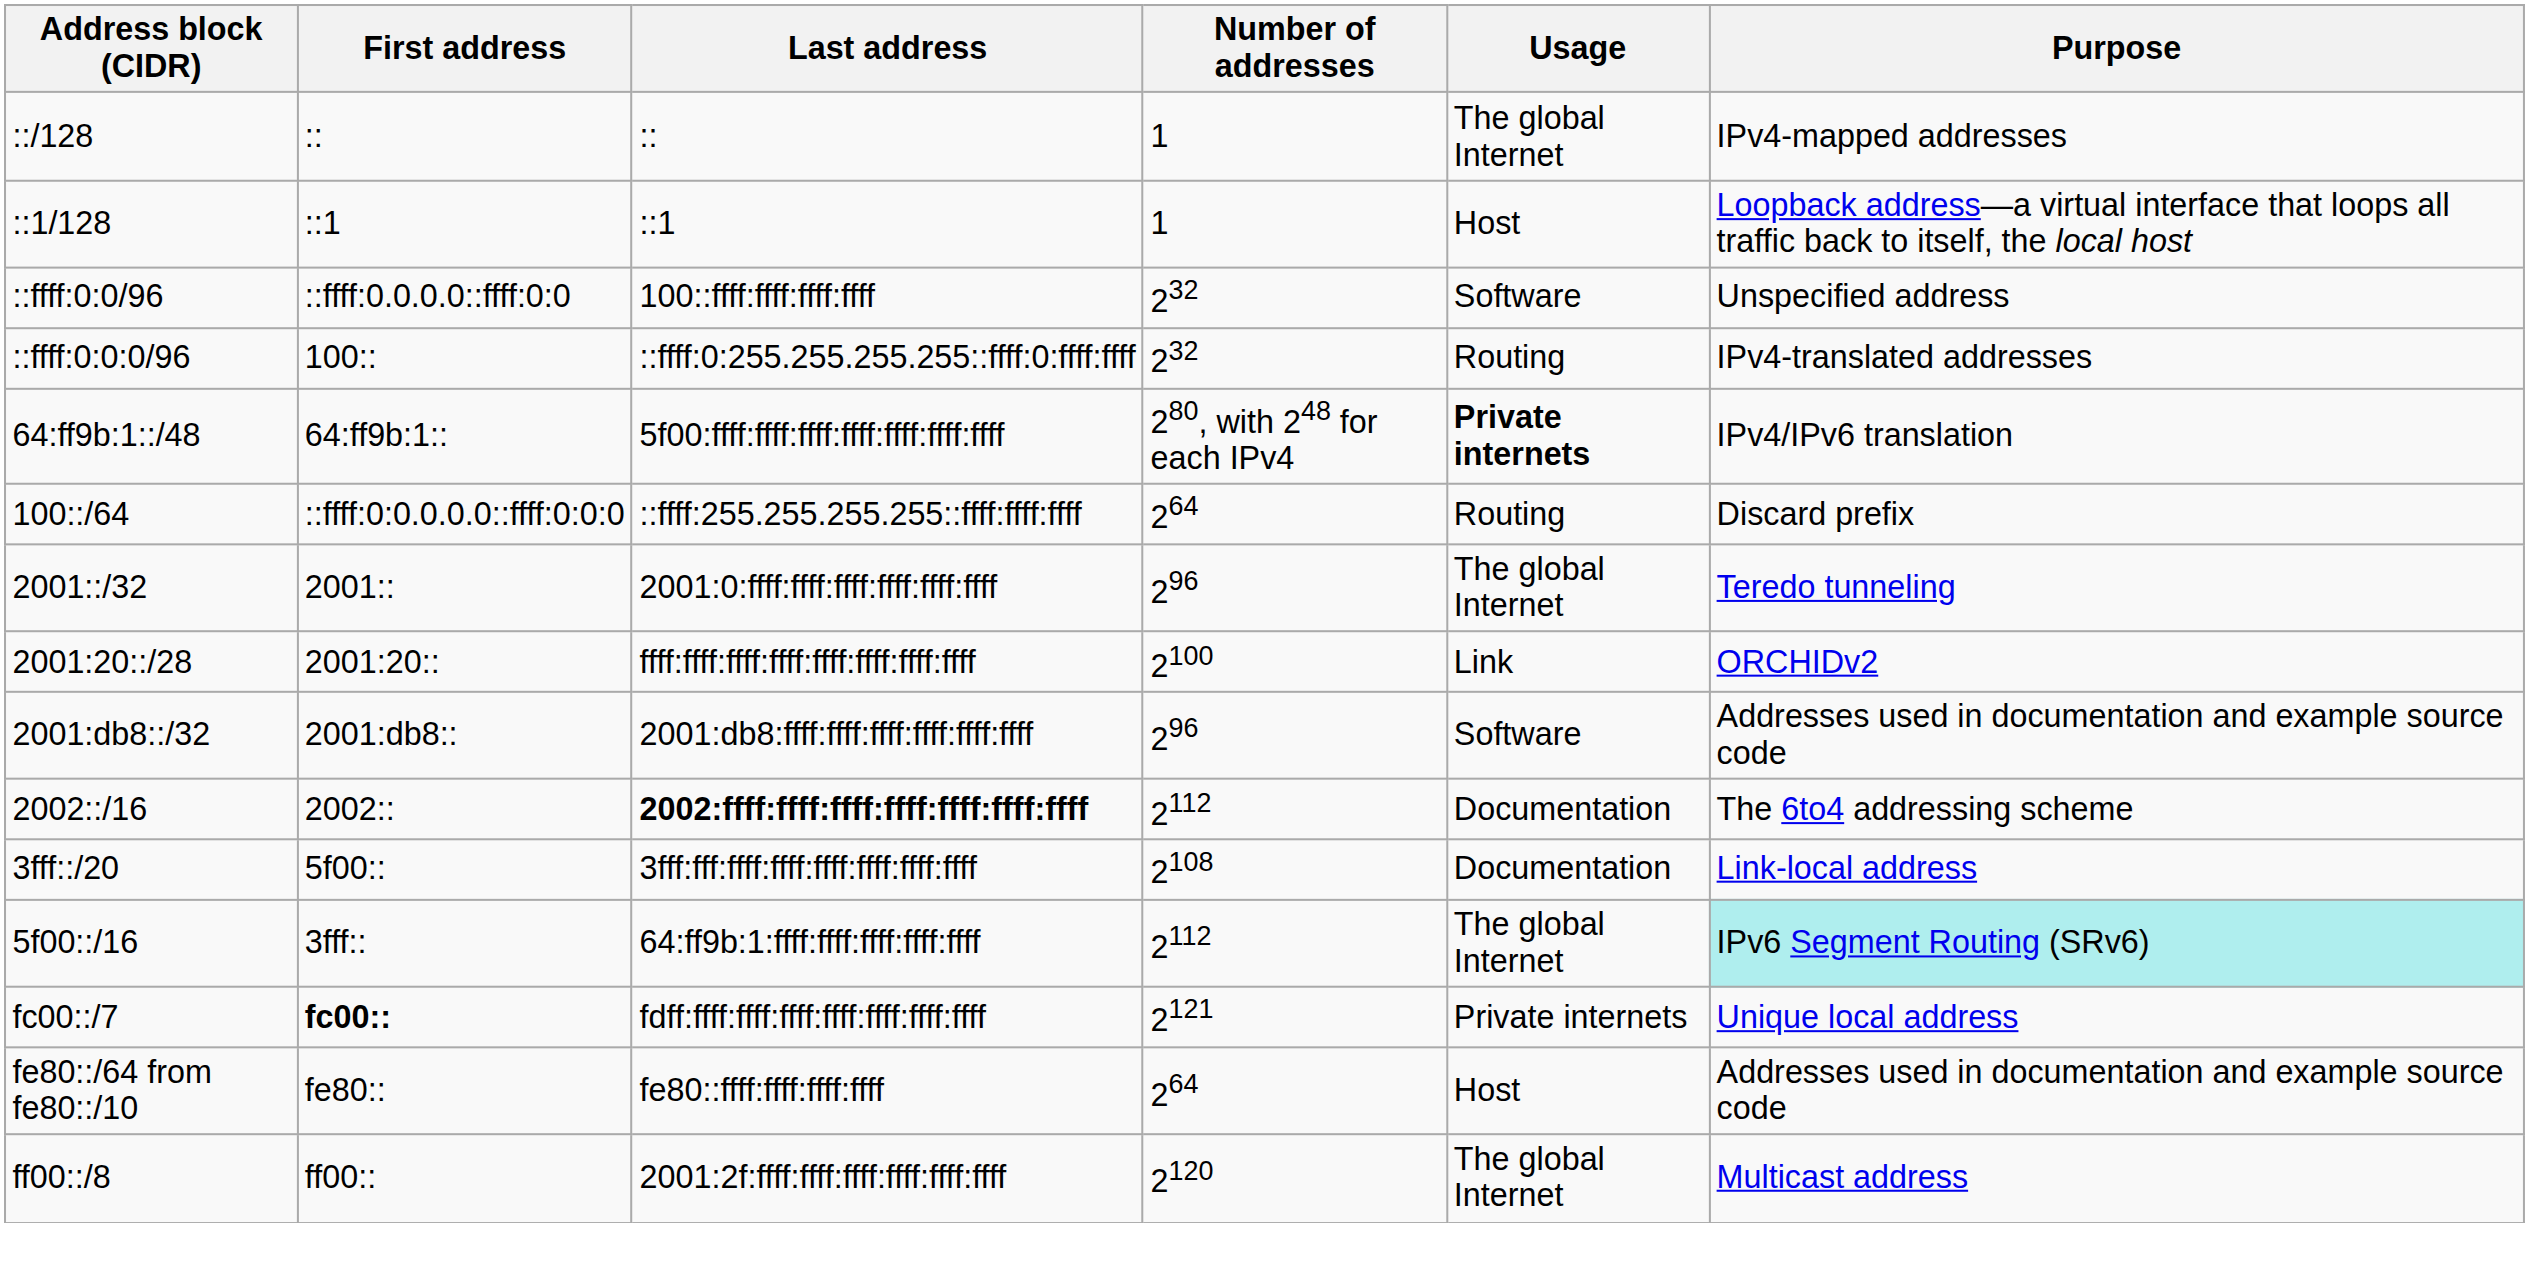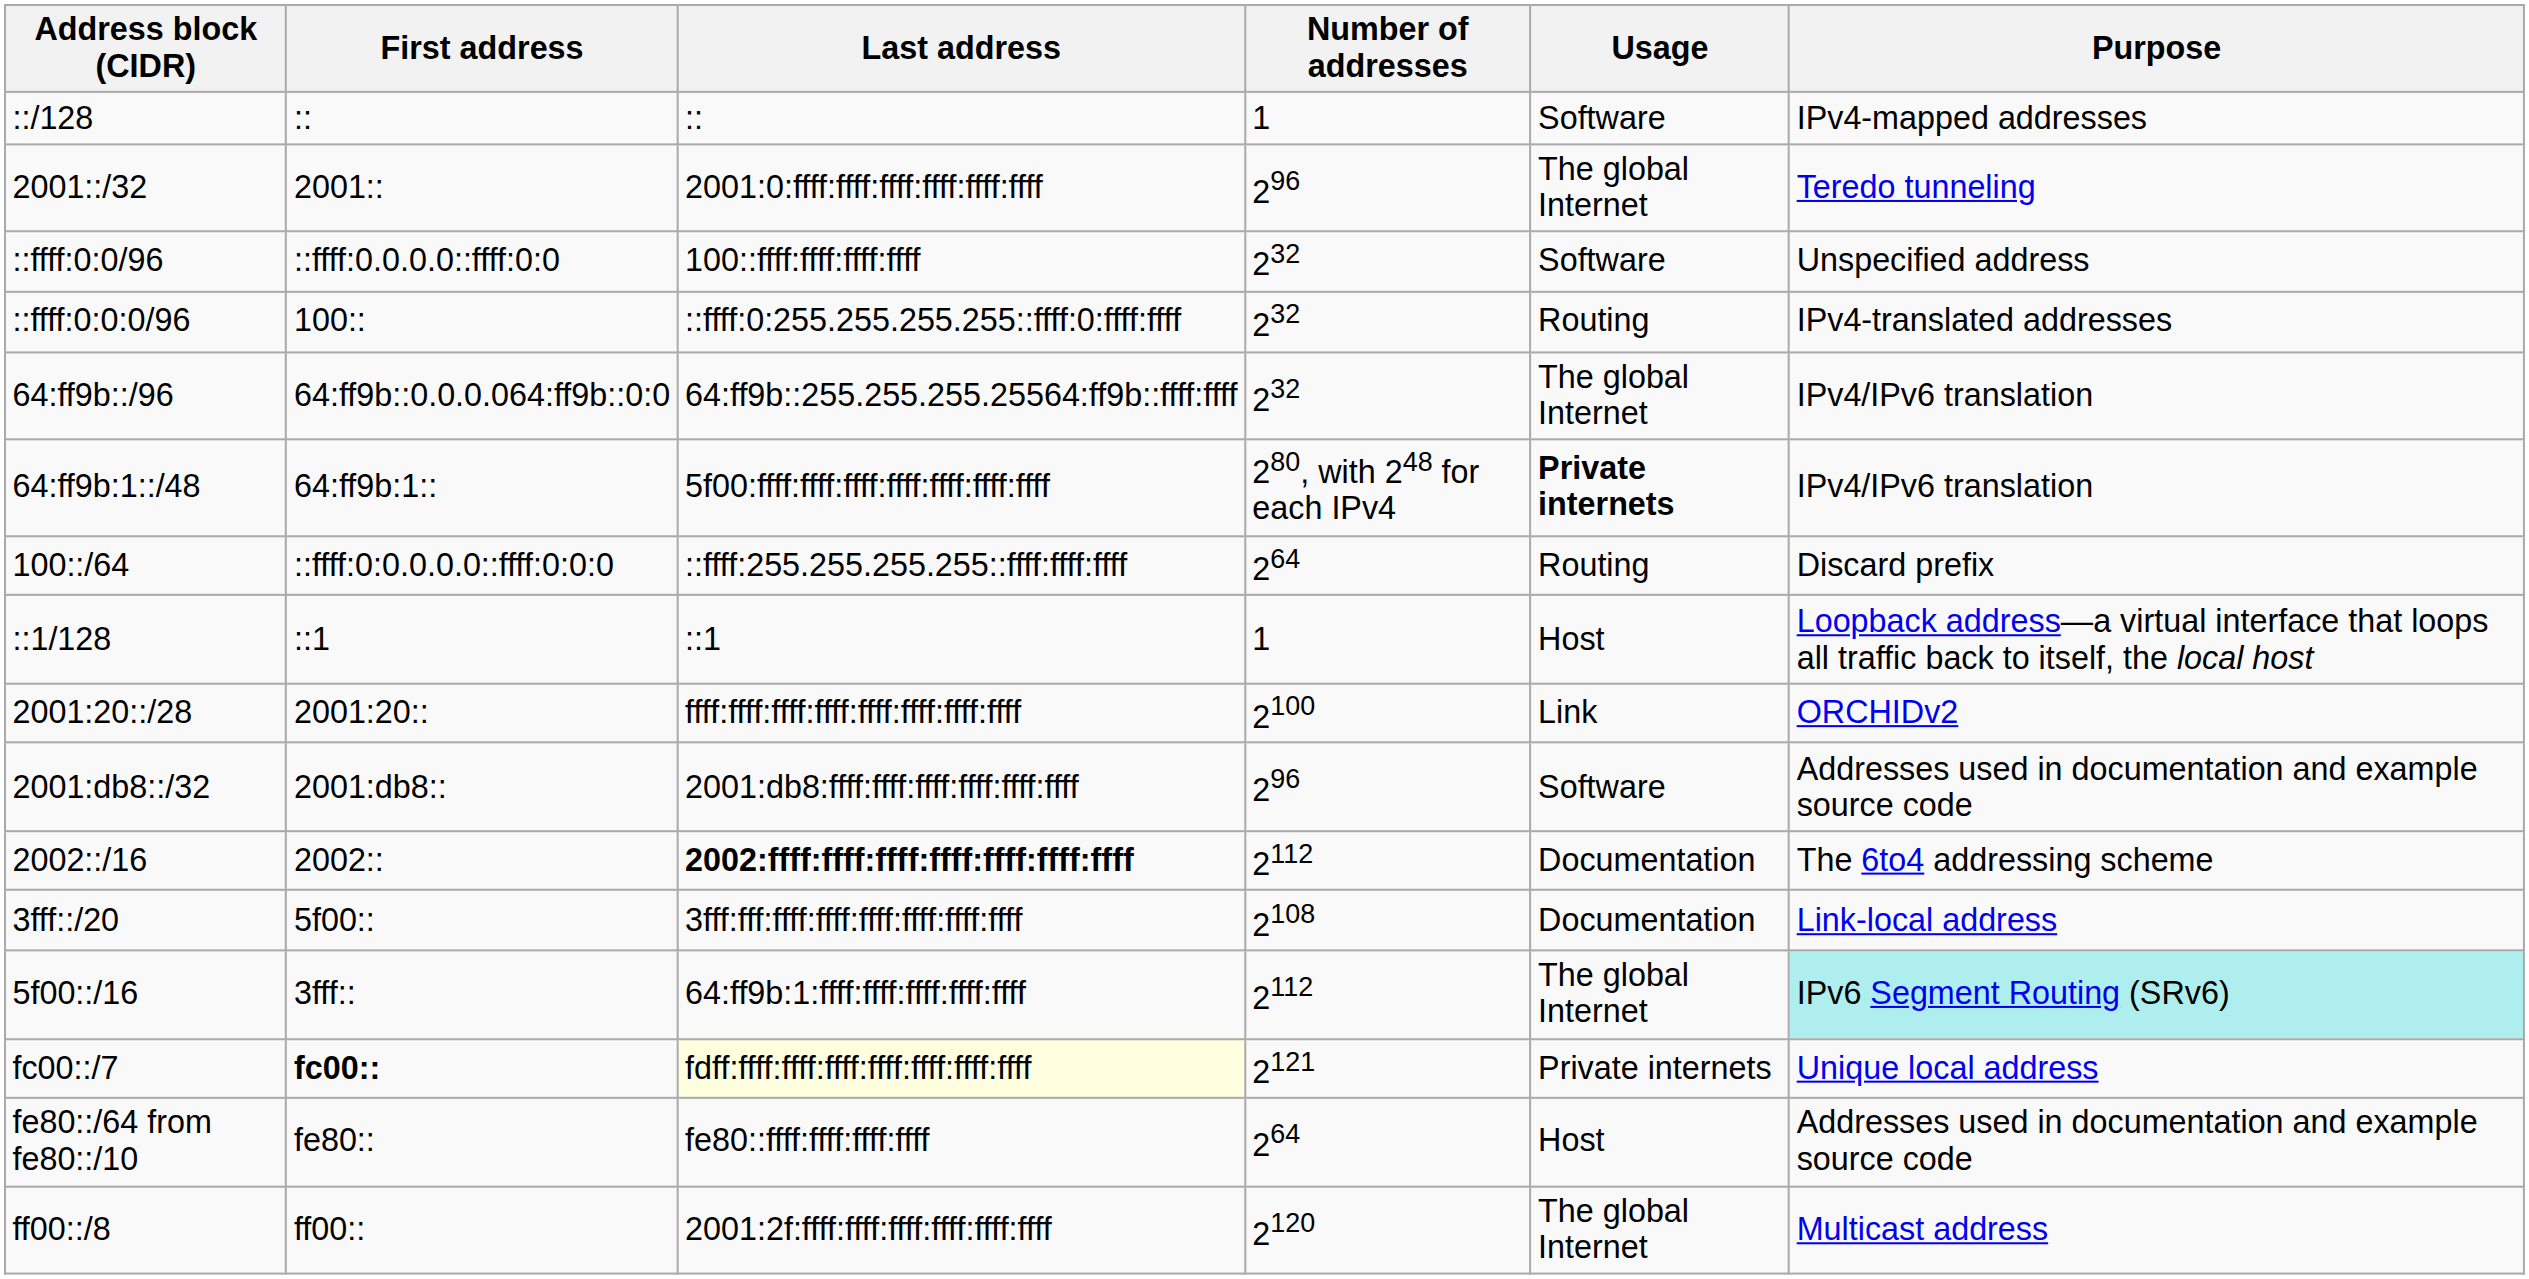 <table class="wikitable sortable">
 <tr>
 <th>Address block (CIDR)</th>
 <th>First address</th>
 <th>Last address</th>
 <th>Number of addresses</th>
 <th>Usage</th>
 <th>Purpose</th>
 </tr>
 <tr>
 <td>::/128</td>
 <td>::</td>
 <td>::</td>
 <td>1</td>
-<td>The global Internet</td>
+<td>Software</td>
 <td>IPv4-mapped addresses</td>
 </tr>
 <tr>
-<td>::1/128</td>
-<td>::1</td>
-<td>::1</td>
-<td>1</td>
-<td>Host</td>
-<td><a href='#'>Loopback address</a>—a virtual interface that loops all traffic back to itself, the <em>local host</em></td>
+<td>2001::/32</td>
+<td>2001::</td>
+<td>2001:0:ffff:ffff:ffff:ffff:ffff:ffff</td>
+<td>2<sup>96</sup></td>
+<td>The global Internet</td>
+<td><a href='#'>Teredo tunneling</a></td>
 </tr>
 <tr>
 <td>::ffff:0:0/96</td>
 <td>::ffff:0.0.0.0::ffff:0:0</td>
 <td>100::ffff:ffff:ffff:ffff</td>
 <td>2<sup>32</sup></td>
 <td>Software</td>
 <td>Unspecified address</td>
 </tr>
 <tr>
 <td>::ffff:0:0:0/96</td>
 <td>100::</td>
 <td>::ffff:0:255.255.255.255::ffff:0:ffff:ffff</td>
 <td>2<sup>32</sup></td>
 <td>Routing</td>
 <td>IPv4-translated addresses</td>
 </tr>
 <tr>
+<td>64:ff9b::/96</td>
+<td>64:ff9b::0.0.0.064:ff9b::0:0</td>
+<td>64:ff9b::255.255.255.25564:ff9b::ffff:ffff</td>
+<td>2<sup>32</sup></td>
+<td>The global Internet</td>
+<td>IPv4/IPv6 translation</td>
+</tr>
+<tr>
 <td>64:ff9b:1::/48</td>
 <td>64:ff9b:1::</td>
 <td>5f00:ffff:ffff:ffff:ffff:ffff:ffff:ffff</td>
 <td>2<sup>80</sup>, with 2<sup>48</sup> for each IPv4</td>
 <td><strong>Private internets</strong></td>
 <td>IPv4/IPv6 translation</td>
 </tr>
 <tr>
 <td>100::/64</td>
 <td>::ffff:0:0.0.0.0::ffff:0:0:0</td>
 <td>::ffff:255.255.255.255::ffff:ffff:ffff</td>
 <td>2<sup>64</sup></td>
 <td>Routing</td>
 <td>Discard prefix</td>
 </tr>
 <tr>
-<td>2001::/32</td>
-<td>2001::</td>
-<td>2001:0:ffff:ffff:ffff:ffff:ffff:ffff</td>
-<td>2<sup>96</sup></td>
-<td>The global Internet</td>
-<td><a href='#'>Teredo tunneling</a></td>
+<td>::1/128</td>
+<td>::1</td>
+<td>::1</td>
+<td>1</td>
+<td>Host</td>
+<td><a href='#'>Loopback address</a>—a virtual interface that loops all traffic back to itself, the <em>local host</em></td>
 </tr>
 <tr>
 <td>2001:20::/28</td>
 <td>2001:20::</td>
 <td>ffff:ffff:ffff:ffff:ffff:ffff:ffff:ffff</td>
 <td>2<sup>100</sup></td>
 <td>Link</td>
 <td><a href='#'>ORCHIDv2</a></td>
 </tr>
 <tr>
 <td>2001:db8::/32</td>
 <td>2001:db8::</td>
 <td>2001:db8:ffff:ffff:ffff:ffff:ffff:ffff</td>
 <td>2<sup>96</sup></td>
 <td>Software</td>
 <td>Addresses used in documentation and example source code</td>
 </tr>
 <tr>
 <td>2002::/16</td>
 <td>2002::</td>
 <td><strong>2002:ffff:ffff:ffff:ffff:ffff:ffff:ffff</strong></td>
 <td>2<sup>112</sup></td>
 <td>Documentation</td>
 <td>The <a href='#'>6to4</a> addressing scheme</td>
 </tr>
 <tr>
 <td>3fff::/20</td>
 <td>5f00::</td>
 <td>3fff:fff:ffff:ffff:ffff:ffff:ffff:ffff</td>
 <td>2<sup>108</sup></td>
 <td>Documentation</td>
 <td><a href='#'>Link-local address</a></td>
 </tr>
 <tr>
 <td>5f00::/16</td>
 <td>3fff::</td>
 <td>64:ff9b:1:ffff:ffff:ffff:ffff:ffff</td>
 <td>2<sup>112</sup></td>
 <td>The global Internet</td>
 <td style="background: paleturquoise;">IPv6 <a href='#'>Segment Routing</a> (SRv6)</td>
 </tr>
 <tr>
 <td>fc00::/7</td>
 <td><strong>fc00::</strong></td>
-<td>fdff:ffff:ffff:ffff:ffff:ffff:ffff:ffff</td>
+<td style="background: lightyellow;">fdff:ffff:ffff:ffff:ffff:ffff:ffff:ffff</td>
 <td>2<sup>121</sup></td>
 <td>Private internets</td>
 <td><a href='#'>Unique local address</a></td>
 </tr>
 <tr>
 <td>fe80::/64 from fe80::/10</td>
 <td>fe80::</td>
 <td>fe80::ffff:ffff:ffff:ffff</td>
 <td>2<sup>64</sup></td>
 <td>Host</td>
 <td>Addresses used in documentation and example source code</td>
 </tr>
 <tr>
 <td>ff00::/8</td>
 <td>ff00::</td>
 <td>2001:2f:ffff:ffff:ffff:ffff:ffff:ffff</td>
 <td>2<sup>120</sup></td>
 <td>The global Internet</td>
 <td><a href='#'>Multicast address</a></td>
 </tr>
 </table>
